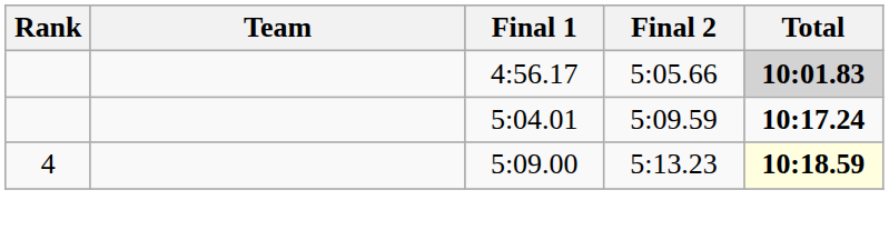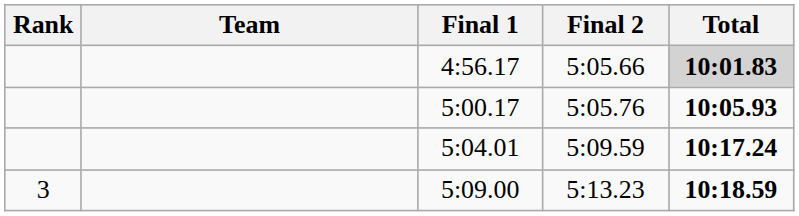 <table class=wikitable style="text-align:center">
 <tr>
 <th width=40>Rank</th>
 <th width=200>Team</th>
 <th width=70>Final 1</th>
 <th width=70>Final 2</th>
 <th width=70>Total</th>
 </tr>
 <tr>
 <td></td>
 <td align=left></td>
 <td>4:56.17</td>
 <td>5:05.66</td>
 <td style="background: lightgrey;"><strong>10:01.83</strong></td>
 </tr>
 <tr>
 <td></td>
 <td align=left></td>
+<td>5:00.17</td>
+<td>5:05.76</td>
+<td><strong>10:05.93</strong></td>
+</tr>
+<tr>
+<td></td>
+<td align=left></td>
 <td>5:04.01</td>
 <td>5:09.59</td>
 <td><strong>10:17.24</strong></td>
 </tr>
 <tr>
-<td>4</td>
+<td>3</td>
 <td align=left></td>
 <td>5:09.00</td>
 <td>5:13.23</td>
-<td style="background: lightyellow;"><strong>10:18.59</strong></td>
+<td><strong>10:18.59</strong></td>
 </tr>
 </table>
